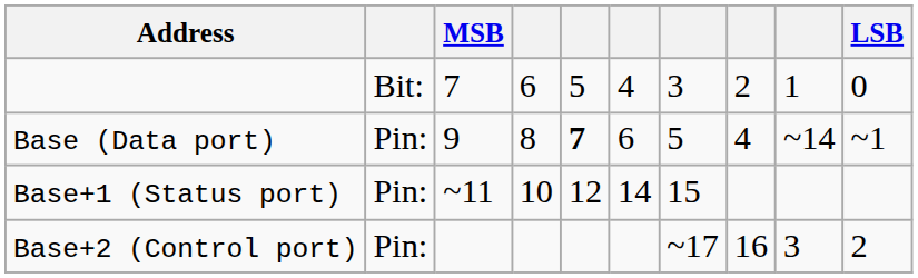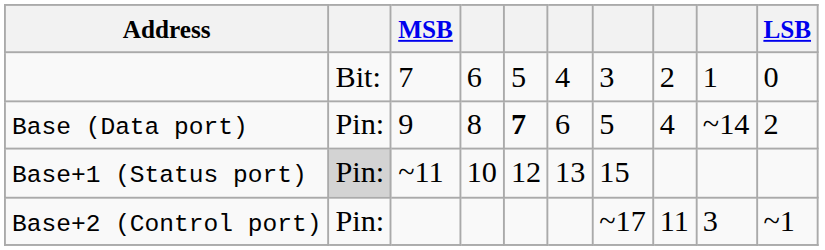 <table class="wikitable">
 <tr>
 <th><small>Address</small></th>
 <th></th>
 <th><small> <a href='#'>MSB</a> </small></th>
 <th></th>
 <th></th>
 <th></th>
 <th></th>
 <th></th>
 <th></th>
 <th><small><a href='#'>LSB</a></small></th>
 </tr>
 <tr>
 <td></td>
 <td>Bit:</td>
 <td>7</td>
 <td>6</td>
 <td>5</td>
 <td>4</td>
 <td>3</td>
 <td>2</td>
 <td>1</td>
 <td>0</td>
 </tr>
 <tr>
 <td><code>Base (Data port)</code></td>
 <td>Pin:</td>
 <td>9</td>
 <td>8</td>
 <td><strong>7</strong></td>
 <td>6</td>
 <td>5</td>
 <td>4</td>
 <td>~14</td>
-<td>~1</td>
+<td>2</td>
 </tr>
 <tr>
 <td><code>Base+1 (Status port)</code></td>
-<td>Pin:</td>
+<td style="background: lightgrey;">Pin:</td>
 <td>~11</td>
 <td>10</td>
 <td>12</td>
-<td>14</td>
+<td>13</td>
 <td>15</td>
 <td></td>
 <td></td>
 <td></td>
 </tr>
 <tr>
 <td><code>Base+2 (Control port)</code></td>
 <td>Pin:</td>
 <td></td>
 <td></td>
 <td></td>
 <td></td>
 <td>~17</td>
-<td>16</td>
+<td>11</td>
 <td>3</td>
-<td>2</td>
+<td>~1</td>
 </tr>
 </table>
